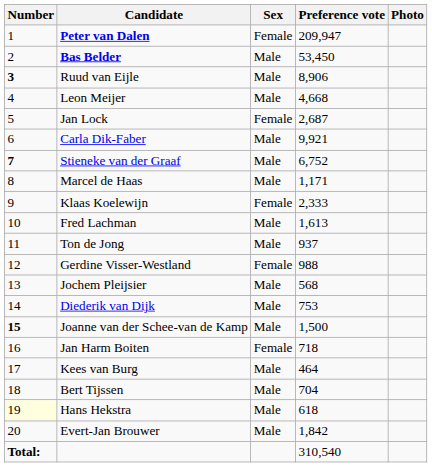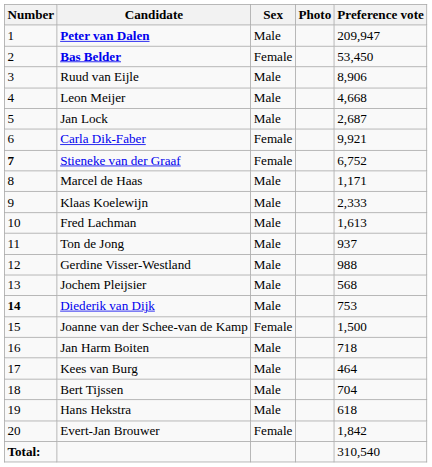 <table class="wikitable vatop">
 <tr>
 <th>Number</th>
 <th>Candidate</th>
 <th>Sex</th>
+<th>Photo</th>
 <th>Preference vote</th>
-<th>Photo</th>
 </tr>
 <tr>
 <td>1</td>
 <td><strong><a href='#'>Peter van Dalen</a></strong></td>
-<td>Female</td>
+<td>Male</td>
+<td></td>
 <td>209,947</td>
-<td></td>
 </tr>
 <tr>
 <td>2</td>
 <td><strong><a href='#'>Bas Belder</a></strong></td>
-<td>Male</td>
+<td>Female</td>
+<td></td>
 <td>53,450</td>
-<td></td>
 </tr>
 <tr>
-<td><strong>3</strong></td>
+<td>3</td>
 <td>Ruud van Eijle</td>
 <td>Male</td>
+<td></td>
 <td>8,906</td>
-<td></td>
 </tr>
 <tr>
 <td>4</td>
 <td>Leon Meijer</td>
 <td>Male</td>
+<td></td>
 <td>4,668</td>
-<td></td>
 </tr>
 <tr>
 <td>5</td>
 <td>Jan Lock</td>
-<td>Female</td>
+<td>Male</td>
+<td></td>
 <td>2,687</td>
-<td></td>
 </tr>
 <tr>
 <td>6</td>
 <td><a href='#'>Carla Dik-Faber</a></td>
-<td>Male</td>
+<td>Female</td>
+<td></td>
 <td>9,921</td>
-<td></td>
 </tr>
 <tr>
 <td><strong>7</strong></td>
 <td><a href='#'>Stieneke van der Graaf</a></td>
-<td>Male</td>
+<td>Female</td>
+<td></td>
 <td>6,752</td>
-<td></td>
 </tr>
 <tr>
 <td>8</td>
 <td>Marcel de Haas</td>
 <td>Male</td>
+<td></td>
 <td>1,171</td>
-<td></td>
 </tr>
 <tr>
 <td>9</td>
 <td>Klaas Koelewijn</td>
-<td>Female</td>
+<td>Male</td>
+<td></td>
 <td>2,333</td>
-<td></td>
 </tr>
 <tr>
 <td>10</td>
 <td>Fred Lachman</td>
 <td>Male</td>
+<td></td>
 <td>1,613</td>
-<td></td>
 </tr>
 <tr>
 <td>11</td>
 <td>Ton de Jong</td>
 <td>Male</td>
+<td></td>
 <td>937</td>
-<td></td>
 </tr>
 <tr>
 <td>12</td>
 <td>Gerdine Visser-Westland</td>
-<td>Female</td>
+<td>Male</td>
+<td></td>
 <td>988</td>
-<td></td>
 </tr>
 <tr>
 <td>13</td>
 <td>Jochem Pleijsier</td>
 <td>Male</td>
+<td></td>
 <td>568</td>
-<td></td>
 </tr>
 <tr>
-<td>14</td>
+<td><strong>14</strong></td>
 <td><a href='#'>Diederik van Dijk</a></td>
 <td>Male</td>
+<td></td>
 <td>753</td>
-<td></td>
 </tr>
 <tr>
-<td><strong>15</strong></td>
+<td>15</td>
 <td>Joanne van der Schee-van de Kamp</td>
-<td>Male</td>
+<td>Female</td>
+<td></td>
 <td>1,500</td>
-<td></td>
 </tr>
 <tr>
 <td>16</td>
 <td>Jan Harm Boiten</td>
-<td>Female</td>
+<td>Male</td>
+<td></td>
 <td>718</td>
-<td></td>
 </tr>
 <tr>
 <td>17</td>
 <td>Kees van Burg</td>
 <td>Male</td>
+<td></td>
 <td>464</td>
-<td></td>
 </tr>
 <tr>
 <td>18</td>
 <td>Bert Tijssen</td>
 <td>Male</td>
+<td></td>
 <td>704</td>
-<td></td>
 </tr>
 <tr>
-<td style="background: lightyellow;">19</td>
+<td>19</td>
 <td>Hans Hekstra</td>
 <td>Male</td>
+<td></td>
 <td>618</td>
-<td></td>
 </tr>
 <tr>
 <td>20</td>
 <td>Evert-Jan Brouwer</td>
-<td>Male</td>
+<td>Female</td>
+<td></td>
 <td>1,842</td>
-<td></td>
 </tr>
 <tr>
 <td><strong>Total:</strong></td>
 <td></td>
 <td></td>
+<td></td>
 <td>310,540</td>
-<td></td>
 </tr>
 </table>
